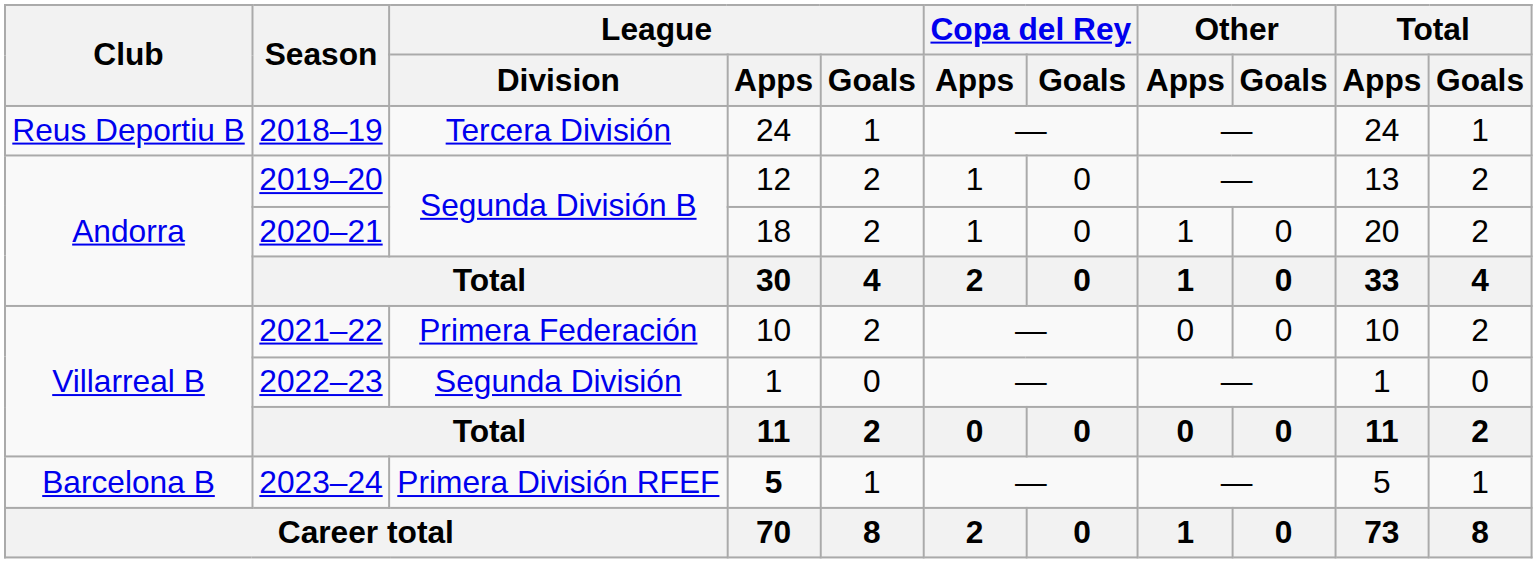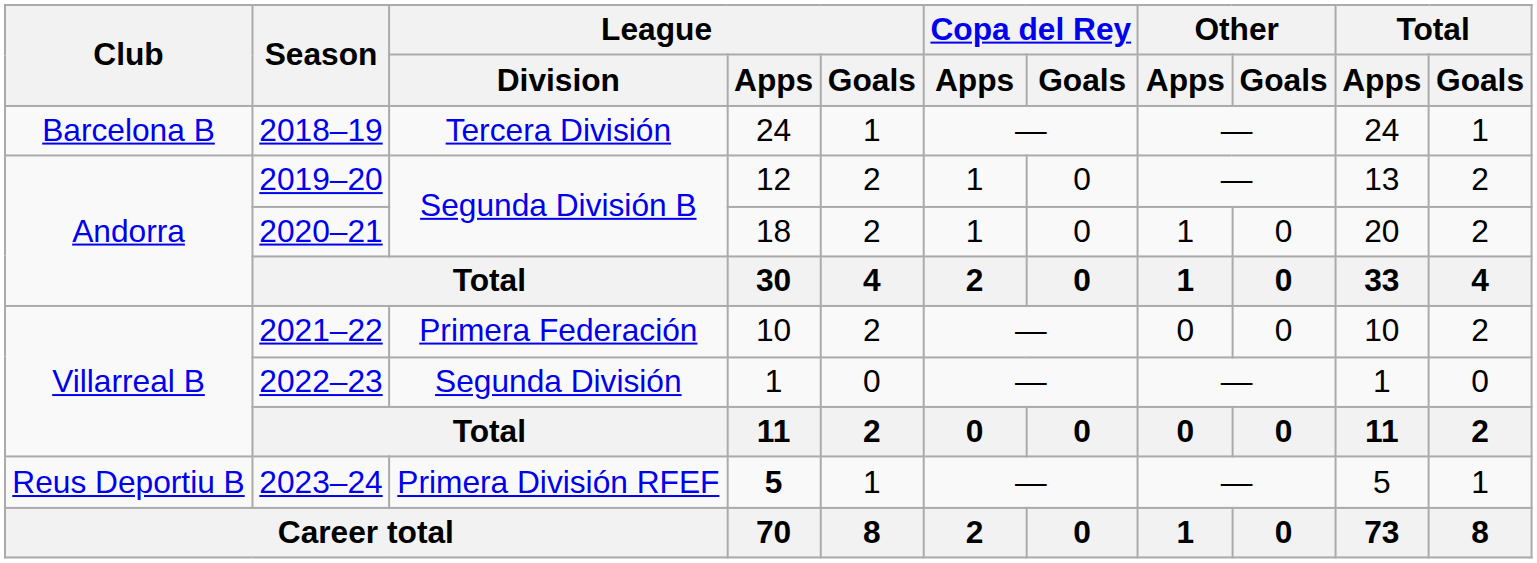 <table class=wikitable style="text-align:center">
 <tr>
 <th rowspan=2>Club</th>
 <th rowspan=2>Season</th>
 <th colspan=3>League</th>
 <th colspan=2><a href='#'>Copa del Rey</a></th>
 <th colspan=2>Other</th>
 <th colspan=2>Total</th>
 </tr>
 <tr>
 <th>Division</th>
 <th>Apps</th>
 <th>Goals</th>
 <th>Apps</th>
 <th>Goals</th>
 <th>Apps</th>
 <th>Goals</th>
 <th>Apps</th>
 <th>Goals</th>
 </tr>
 <tr>
-<td><a href='#'>Reus Deportiu B</a></td>
+<td><a href='#'>Barcelona B</a></td>
 <td><a href='#'>2018–19</a></td>
 <td><a href='#'>Tercera División</a></td>
 <td>24</td>
 <td>1</td>
 <td colspan="2">—</td>
 <td colspan="2">—</td>
 <td>24</td>
 <td>1</td>
 </tr>
 <tr>
 <td rowspan="3"><a href='#'>Andorra</a></td>
 <td><a href='#'>2019–20</a></td>
 <td rowspan="2"><a href='#'>Segunda División B</a></td>
 <td>12</td>
 <td>2</td>
 <td>1</td>
 <td>0</td>
 <td colspan="2">—</td>
 <td>13</td>
 <td>2</td>
 </tr>
 <tr>
 <td><a href='#'>2020–21</a></td>
 <td>18</td>
 <td>2</td>
 <td>1</td>
 <td>0</td>
 <td>1</td>
 <td>0</td>
 <td>20</td>
 <td>2</td>
 </tr>
 <tr>
 <th colspan="2">Total</th>
 <th>30</th>
 <th>4</th>
 <th>2</th>
 <th>0</th>
 <th>1</th>
 <th>0</th>
 <th>33</th>
 <th>4</th>
 </tr>
 <tr>
 <td rowspan="3"><a href='#'>Villarreal B</a></td>
 <td><a href='#'>2021–22</a></td>
 <td><a href='#'>Primera Federación</a></td>
 <td>10</td>
 <td>2</td>
 <td colspan="2">—</td>
 <td>0</td>
 <td>0</td>
 <td>10</td>
 <td>2</td>
 </tr>
 <tr>
 <td><a href='#'>2022–23</a></td>
 <td><a href='#'>Segunda División</a></td>
 <td>1</td>
 <td>0</td>
 <td colspan="2">—</td>
 <td colspan="2">—</td>
 <td>1</td>
 <td>0</td>
 </tr>
 <tr>
 <th colspan="2">Total</th>
 <th>11</th>
 <th>2</th>
 <th>0</th>
 <th>0</th>
 <th>0</th>
 <th>0</th>
 <th>11</th>
 <th>2</th>
 </tr>
 <tr>
-<td><a href='#'>Barcelona B</a></td>
+<td><a href='#'>Reus Deportiu B</a></td>
 <td><a href='#'>2023–24</a></td>
 <td><a href='#'>Primera División RFEF</a></td>
 <td><strong>5</strong></td>
 <td>1</td>
 <td colspan="2">—</td>
 <td colspan="2">—</td>
 <td>5</td>
 <td>1</td>
 </tr>
 <tr>
 <th colspan="3">Career total</th>
 <th>70</th>
 <th>8</th>
 <th>2</th>
 <th>0</th>
 <th>1</th>
 <th>0</th>
 <th>73</th>
 <th>8</th>
 </tr>
 </table>
